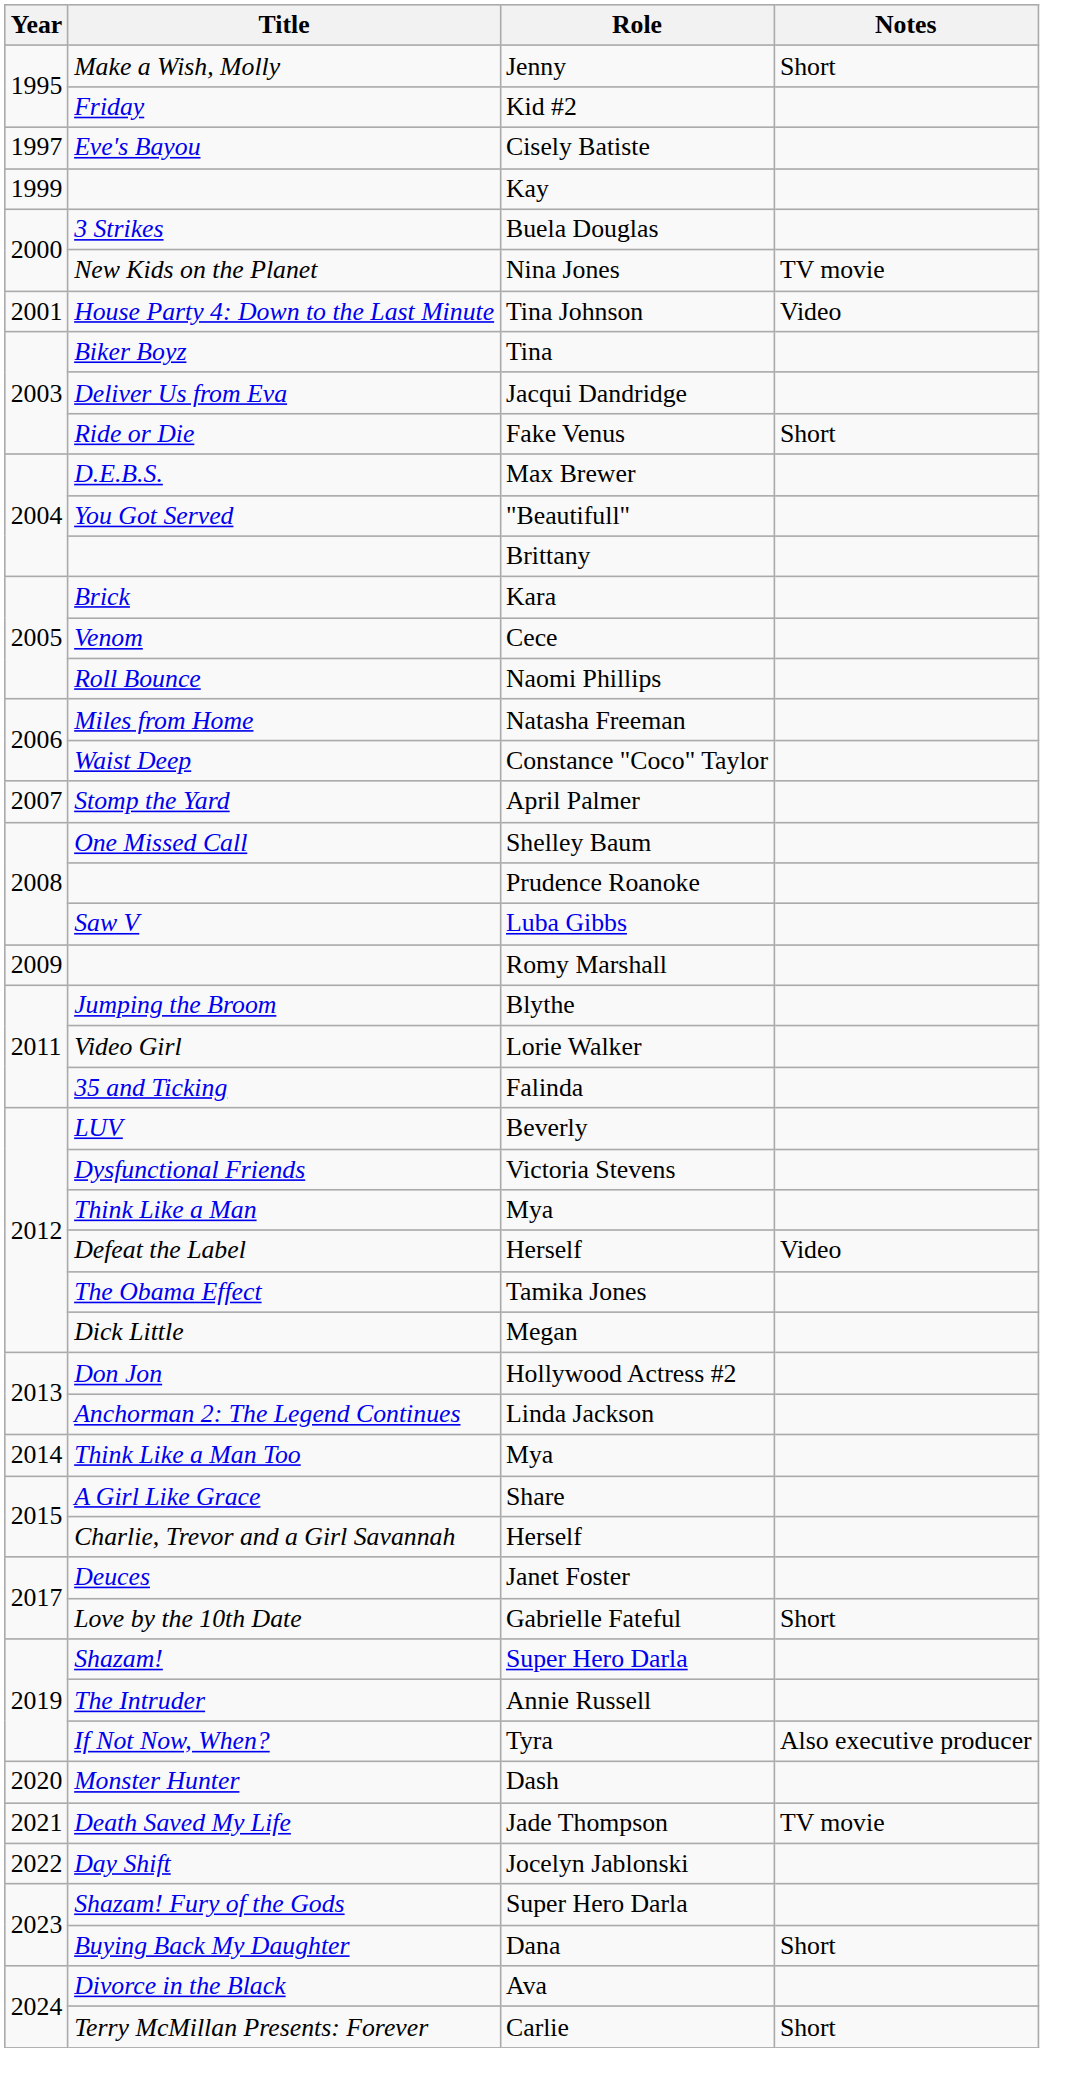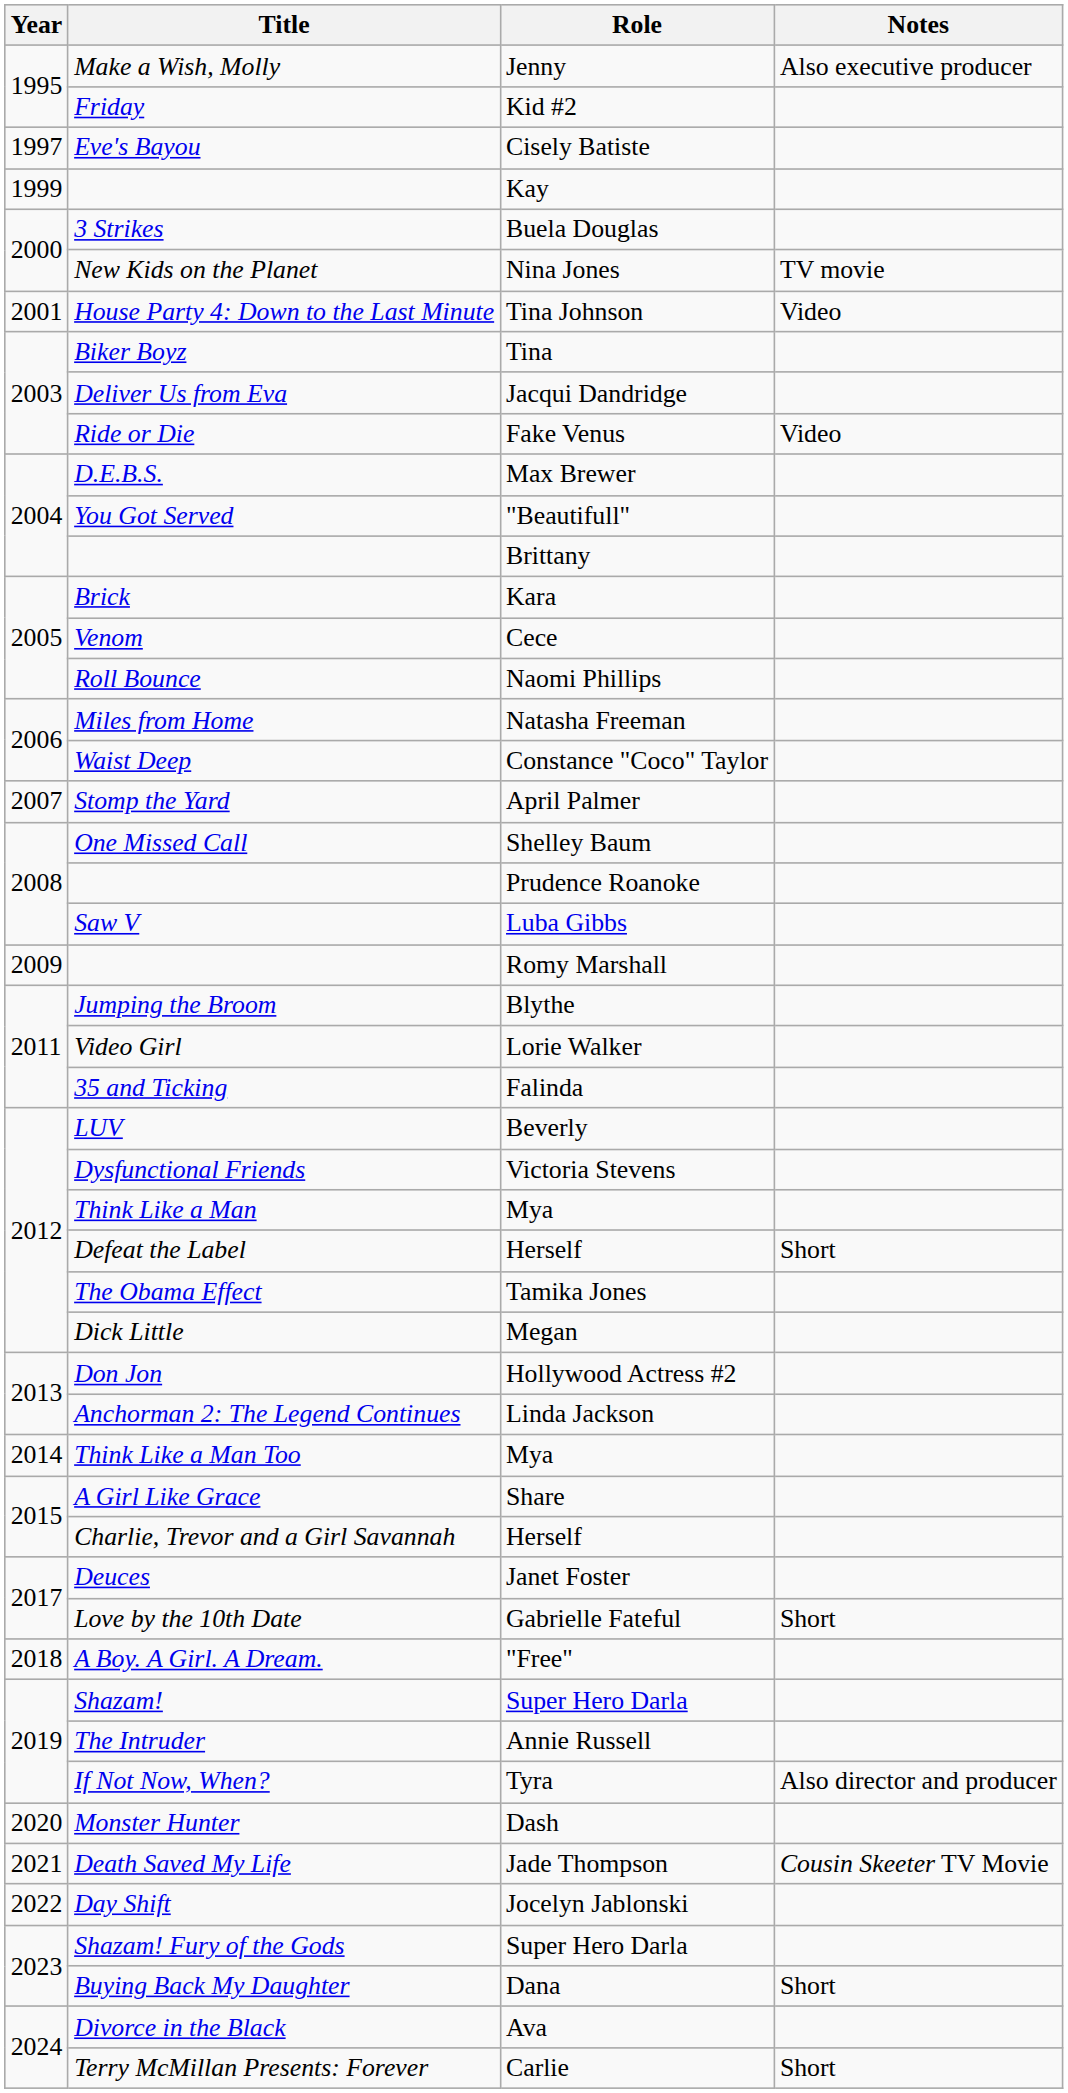 <table class="wikitable sortable">
 <tr>
 <th>Year</th>
 <th>Title</th>
 <th>Role</th>
 <th>Notes</th>
 </tr>
 <tr>
 <td rowspan=2>1995</td>
 <td><em>Make a Wish, Molly</em></td>
 <td>Jenny</td>
-<td>Short</td>
+<td>Also executive producer</td>
 </tr>
 <tr>
 <td><em><a href='#'>Friday</a></em></td>
 <td>Kid #2</td>
 <td></td>
 </tr>
 <tr>
 <td>1997</td>
 <td><em><a href='#'>Eve's Bayou</a></em></td>
 <td>Cisely Batiste</td>
 <td></td>
 </tr>
 <tr>
 <td>1999</td>
 <td><em></em></td>
 <td>Kay</td>
 <td></td>
 </tr>
 <tr>
 <td rowspan=2>2000</td>
 <td><em><a href='#'>3 Strikes</a></em></td>
 <td>Buela Douglas</td>
 <td></td>
 </tr>
 <tr>
 <td><em>New Kids on the Planet</em></td>
 <td>Nina Jones</td>
 <td>TV movie</td>
 </tr>
 <tr>
 <td>2001</td>
 <td><em><a href='#'>House Party 4: Down to the Last Minute</a></em></td>
 <td>Tina Johnson</td>
 <td>Video</td>
 </tr>
 <tr>
 <td rowspan=3>2003</td>
 <td><em><a href='#'>Biker Boyz</a></em></td>
 <td>Tina</td>
 <td></td>
 </tr>
 <tr>
 <td><em><a href='#'>Deliver Us from Eva</a></em></td>
 <td>Jacqui Dandridge</td>
 <td></td>
 </tr>
 <tr>
 <td><em><a href='#'>Ride or Die</a></em></td>
 <td>Fake Venus</td>
-<td>Short</td>
+<td>Video</td>
 </tr>
 <tr>
 <td rowspan=3>2004</td>
 <td><em><a href='#'>D.E.B.S.</a></em></td>
 <td>Max Brewer</td>
 <td></td>
 </tr>
 <tr>
 <td><em><a href='#'>You Got Served</a></em></td>
 <td>"Beautifull"</td>
 <td></td>
 </tr>
 <tr>
 <td><em></em></td>
 <td>Brittany</td>
 <td></td>
 </tr>
 <tr>
 <td rowspan=3>2005</td>
 <td><em><a href='#'>Brick</a></em></td>
 <td>Kara</td>
 <td></td>
 </tr>
 <tr>
 <td><em><a href='#'>Venom</a></em></td>
 <td>Cece</td>
 <td></td>
 </tr>
 <tr>
 <td><em><a href='#'>Roll Bounce</a></em></td>
 <td>Naomi Phillips</td>
 <td></td>
 </tr>
 <tr>
 <td rowspan=2>2006</td>
 <td><em><a href='#'>Miles from Home</a></em></td>
 <td>Natasha Freeman</td>
 <td></td>
 </tr>
 <tr>
 <td><em><a href='#'>Waist Deep</a></em></td>
 <td>Constance "Coco" Taylor</td>
 <td></td>
 </tr>
 <tr>
 <td>2007</td>
 <td><em><a href='#'>Stomp the Yard</a></em></td>
 <td>April Palmer</td>
 <td></td>
 </tr>
 <tr>
 <td rowspan=3>2008</td>
 <td><em><a href='#'>One Missed Call</a></em></td>
 <td>Shelley Baum</td>
 <td></td>
 </tr>
 <tr>
 <td><em></em></td>
 <td>Prudence Roanoke</td>
 <td></td>
 </tr>
 <tr>
 <td><em><a href='#'>Saw V</a></em></td>
 <td><a href='#'>Luba Gibbs</a></td>
 <td></td>
 </tr>
 <tr>
 <td>2009</td>
 <td><em></em></td>
 <td>Romy Marshall</td>
 <td></td>
 </tr>
 <tr>
 <td rowspan=3>2011</td>
 <td><em><a href='#'>Jumping the Broom</a></em></td>
 <td>Blythe</td>
 <td></td>
 </tr>
 <tr>
 <td><em>Video Girl</em></td>
 <td>Lorie Walker</td>
 <td></td>
 </tr>
 <tr>
 <td><em><a href='#'>35 and Ticking</a></em></td>
 <td>Falinda</td>
 <td></td>
 </tr>
 <tr>
 <td rowspan=6>2012</td>
 <td><em><a href='#'>LUV</a></em></td>
 <td>Beverly</td>
 <td></td>
 </tr>
 <tr>
 <td><em><a href='#'>Dysfunctional Friends</a></em></td>
 <td>Victoria Stevens</td>
 <td></td>
 </tr>
 <tr>
 <td><em><a href='#'>Think Like a Man</a></em></td>
 <td>Mya</td>
 <td></td>
 </tr>
 <tr>
 <td><em>Defeat the Label</em></td>
 <td>Herself</td>
-<td>Video</td>
+<td>Short</td>
 </tr>
 <tr>
 <td><em><a href='#'>The Obama Effect</a></em></td>
 <td>Tamika Jones</td>
 <td></td>
 </tr>
 <tr>
 <td><em>Dick Little</em></td>
 <td>Megan</td>
 <td></td>
 </tr>
 <tr>
 <td rowspan=2>2013</td>
 <td><em><a href='#'>Don Jon</a></em></td>
 <td>Hollywood Actress #2</td>
 <td></td>
 </tr>
 <tr>
 <td><em><a href='#'>Anchorman 2: The Legend Continues</a></em></td>
 <td>Linda Jackson</td>
 <td></td>
 </tr>
 <tr>
 <td>2014</td>
 <td><em><a href='#'>Think Like a Man Too</a></em></td>
 <td>Mya</td>
 <td></td>
 </tr>
 <tr>
 <td rowspan=2>2015</td>
 <td><em><a href='#'>A Girl Like Grace</a></em></td>
 <td>Share</td>
 <td></td>
 </tr>
 <tr>
 <td><em>Charlie, Trevor and a Girl Savannah</em></td>
 <td>Herself</td>
 <td></td>
 </tr>
 <tr>
 <td rowspan=2>2017</td>
 <td><em><a href='#'>Deuces</a></em></td>
 <td>Janet Foster</td>
 <td></td>
 </tr>
 <tr>
 <td><em>Love by the 10th Date</em></td>
 <td>Gabrielle Fateful</td>
 <td>Short</td>
 </tr>
 <tr>
+<td>2018</td>
+<td><em><a href='#'>A Boy. A Girl. A Dream.</a></em></td>
+<td>"Free"</td>
+<td></td>
+</tr>
+<tr>
 <td rowspan=3>2019</td>
 <td><em><a href='#'>Shazam!</a></em></td>
 <td><a href='#'>Super Hero Darla</a></td>
 <td></td>
 </tr>
 <tr>
 <td><em><a href='#'>The Intruder</a></em></td>
 <td>Annie Russell</td>
 <td></td>
 </tr>
 <tr>
 <td><em><a href='#'>If Not Now, When?</a></em></td>
 <td>Tyra</td>
-<td>Also executive producer</td>
+<td>Also director and producer</td>
 </tr>
 <tr>
 <td>2020</td>
 <td><em><a href='#'>Monster Hunter</a></em></td>
 <td>Dash</td>
 <td></td>
 </tr>
 <tr>
 <td>2021</td>
 <td><em><a href='#'>Death Saved My Life</a></em></td>
 <td>Jade Thompson</td>
-<td>TV movie</td>
+<td><em>Cousin Skeeter</em> TV Movie</td>
 </tr>
 <tr>
 <td>2022</td>
 <td><em><a href='#'>Day Shift</a></em></td>
 <td>Jocelyn Jablonski</td>
 <td></td>
 </tr>
 <tr>
 <td rowspan=2>2023</td>
 <td><em><a href='#'>Shazam! Fury of the Gods</a></em></td>
 <td>Super Hero Darla</td>
 <td></td>
 </tr>
 <tr>
 <td><em><a href='#'>Buying Back My Daughter</a></em></td>
 <td>Dana</td>
 <td>Short</td>
 </tr>
 <tr>
 <td rowspan="2">2024</td>
 <td><em><a href='#'>Divorce in the Black</a></em></td>
 <td>Ava</td>
 <td></td>
 </tr>
 <tr>
 <td><em>Terry McMillan Presents: Forever</em></td>
 <td>Carlie</td>
 <td>Short</td>
 </tr>
 </table>
